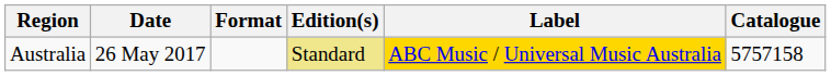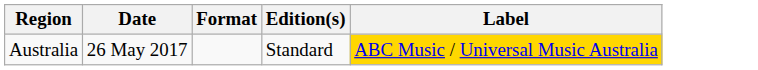 <table class="wikitable plainrowheaders">
 <tr>
 <th scope="col">Region</th>
 <th scope="col">Date</th>
 <th scope="col">Format</th>
 <th scope="col">Edition(s)</th>
 <th scope="col">Label</th>
-<th scope="col">Catalogue</th>
 </tr>
 <tr>
 <td>Australia</td>
 <td>26 May 2017</td>
 <td></td>
-<td style="background: khaki;">Standard</td>
+<td>Standard</td>
 <td style="background: gold;"><a href='#'>ABC Music</a> / <a href='#'>Universal Music Australia</a></td>
-<td>5757158</td>
 </tr>
 </table>
